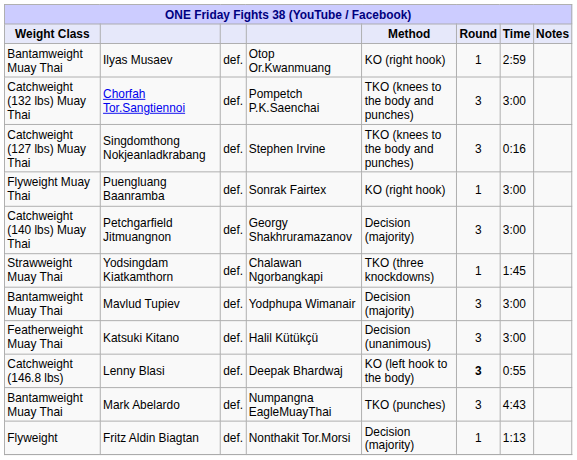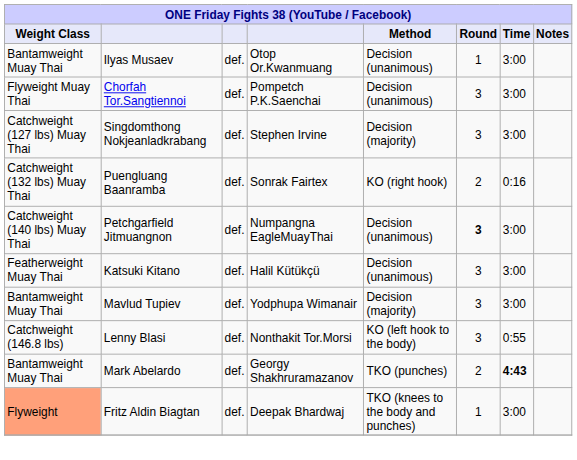 <table class="wikitable" style="font-size: 80%;">
 <tr>
 <th colspan="8" style="background-color: #ccf; color: #000080; text-align: center;"><strong>ONE Friday Fights 38 (YouTube / Facebook)</strong></th>
 </tr>
 <tr>
 <th colspan="1" style="background-color: #E6E8FA; color: #000000; text-align: center;">Weight Class</th>
 <th colspan="1" style="background-color: #E6E8FA; color: #000000; text-align: center;"></th>
 <th colspan="1" style="background-color: #E6E8FA; color: #000000; text-align: center;"></th>
 <th colspan="1" style="background-color: #E6E8FA; color: #000000; text-align: center;"></th>
 <th colspan="1" style="background-color: #E6E8FA; color: #000000; text-align: center;">Method</th>
 <th colspan="1" style="background-color: #E6E8FA; color: #000000; text-align: center;">Round</th>
 <th colspan="1" style="background-color: #E6E8FA; color: #000000; text-align: center;">Time</th>
 <th colspan="1" style="background-color: #E6E8FA; color: #000000; text-align: center;">Notes</th>
 </tr>
 <tr>
 <td>Bantamweight Muay Thai</td>
 <td> Ilyas Musaev</td>
 <td>def.</td>
 <td> Otop Or.Kwanmuang</td>
-<td>KO (right hook)</td>
+<td>Decision (unanimous)</td>
 <td align=center>1</td>
-<td>2:59</td>
+<td>3:00</td>
 <td></td>
 </tr>
 <tr>
-<td>Catchweight (132 lbs) Muay Thai</td>
+<td>Flyweight Muay Thai</td>
 <td> <a href='#'>Chorfah Tor.Sangtiennoi</a></td>
 <td>def.</td>
 <td> Pompetch P.K.Saenchai</td>
-<td>TKO (knees to the body and punches)</td>
+<td>Decision (unanimous)</td>
 <td align=center>3</td>
 <td>3:00</td>
 <td></td>
 </tr>
 <tr>
 <td>Catchweight (127 lbs) Muay Thai</td>
 <td> Singdomthong Nokjeanladkrabang</td>
 <td>def.</td>
 <td> Stephen Irvine</td>
-<td>TKO (knees to the body and punches)</td>
+<td>Decision (majority)</td>
 <td align=center>3</td>
-<td>0:16</td>
+<td>3:00</td>
 <td></td>
 </tr>
 <tr>
-<td>Flyweight Muay Thai</td>
+<td>Catchweight (132 lbs) Muay Thai</td>
 <td> Puengluang Baanramba</td>
 <td>def.</td>
 <td> Sonrak Fairtex</td>
 <td>KO (right hook)</td>
-<td align=center>1</td>
-<td>3:00</td>
+<td align=center>2</td>
+<td>0:16</td>
 <td></td>
 </tr>
 <tr>
 <td>Catchweight (140 lbs) Muay Thai</td>
 <td> Petchgarfield Jitmuangnon</td>
 <td>def.</td>
-<td> Georgy Shakhruramazanov</td>
-<td>Decision (majority)</td>
-<td align=center>3</td>
-<td>3:00</td>
-<td></td>
-</tr>
-<tr>
-<td>Strawweight Muay Thai</td>
-<td> Yodsingdam Kiatkamthorn</td>
-<td>def.</td>
-<td> Chalawan Ngorbangkapi</td>
-<td>TKO (three knockdowns)</td>
-<td align=center>1</td>
-<td>1:45</td>
-<td></td>
-</tr>
-<tr>
-<td>Bantamweight Muay Thai</td>
-<td> Mavlud Tupiev</td>
-<td>def.</td>
-<td> Yodphupa Wimanair</td>
-<td>Decision (majority)</td>
-<td align=center>3</td>
+<td> Numpangna EagleMuayThai</td>
+<td>Decision (unanimous)</td>
+<td align=center><strong>3</strong></td>
 <td>3:00</td>
 <td></td>
 </tr>
 <tr>
 <td>Featherweight Muay Thai</td>
 <td> Katsuki Kitano</td>
 <td>def.</td>
 <td> Halil Kütükçü</td>
 <td>Decision (unanimous)</td>
 <td align=center>3</td>
 <td>3:00</td>
 <td></td>
 </tr>
 <tr>
+<td>Bantamweight Muay Thai</td>
+<td> Mavlud Tupiev</td>
+<td>def.</td>
+<td> Yodphupa Wimanair</td>
+<td>Decision (majority)</td>
+<td align=center>3</td>
+<td>3:00</td>
+<td></td>
+</tr>
+<tr>
 <td>Catchweight (146.8 lbs)</td>
 <td> Lenny Blasi</td>
 <td>def.</td>
-<td> Deepak Bhardwaj</td>
+<td> Nonthakit Tor.Morsi</td>
 <td>KO (left hook to the body)</td>
-<td align=center><strong>3</strong></td>
+<td align=center>3</td>
 <td>0:55</td>
 <td></td>
 </tr>
 <tr>
 <td>Bantamweight Muay Thai</td>
 <td> Mark Abelardo</td>
 <td>def.</td>
-<td> Numpangna EagleMuayThai</td>
+<td> Georgy Shakhruramazanov</td>
 <td>TKO (punches)</td>
-<td align=center>3</td>
-<td>4:43</td>
+<td align=center>2</td>
+<td><strong>4:43</strong></td>
 <td></td>
 </tr>
 <tr>
-<td>Flyweight</td>
+<td style="background: lightsalmon;">Flyweight</td>
 <td> Fritz Aldin Biagtan</td>
 <td>def.</td>
-<td> Nonthakit Tor.Morsi</td>
-<td>Decision (majority)</td>
+<td> Deepak Bhardwaj</td>
+<td>TKO (knees to the body and punches)</td>
 <td align=center>1</td>
-<td>1:13</td>
+<td>3:00</td>
 <td></td>
 </tr>
 <tr>
 </tr>
 </table>
